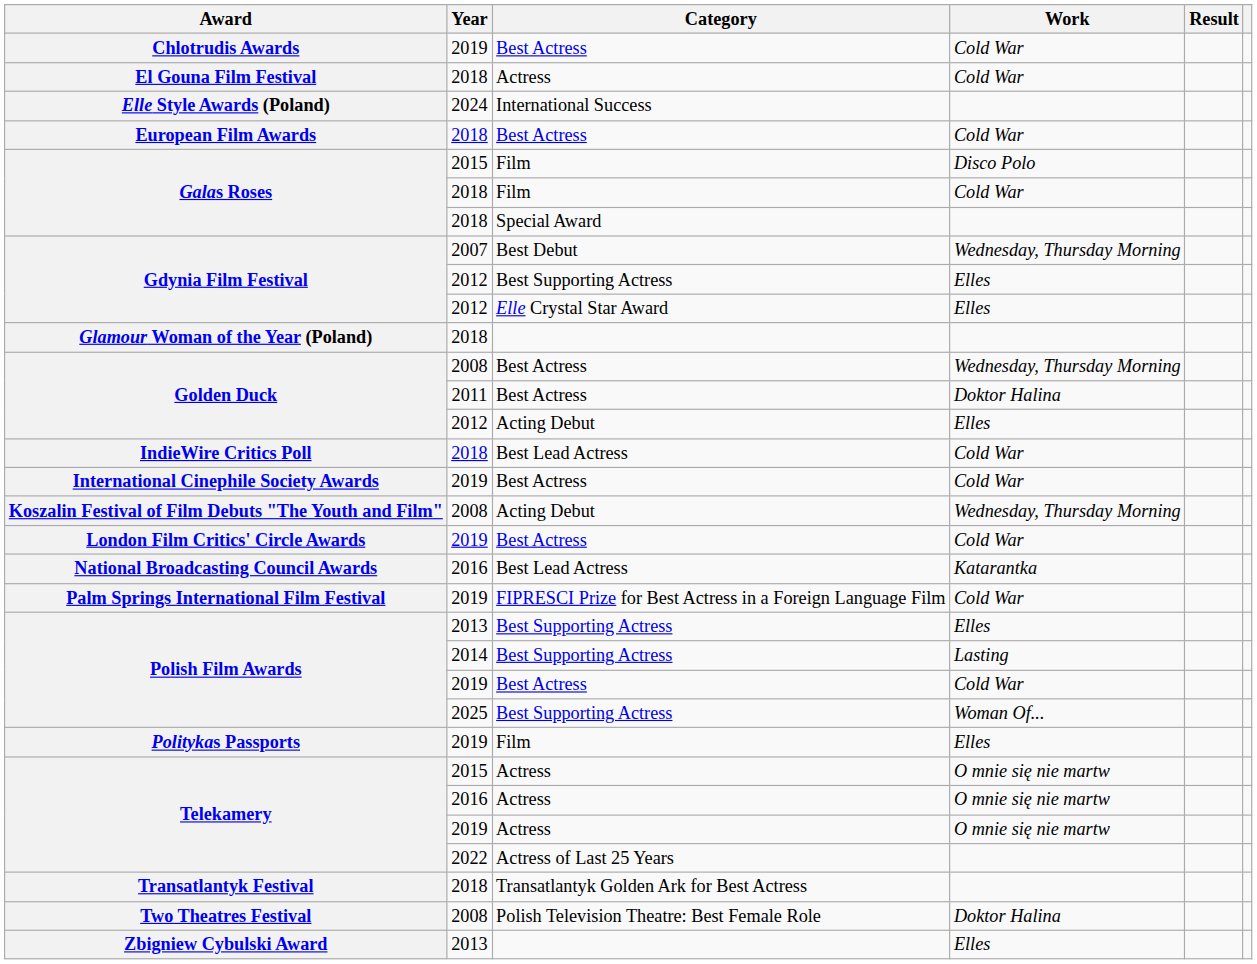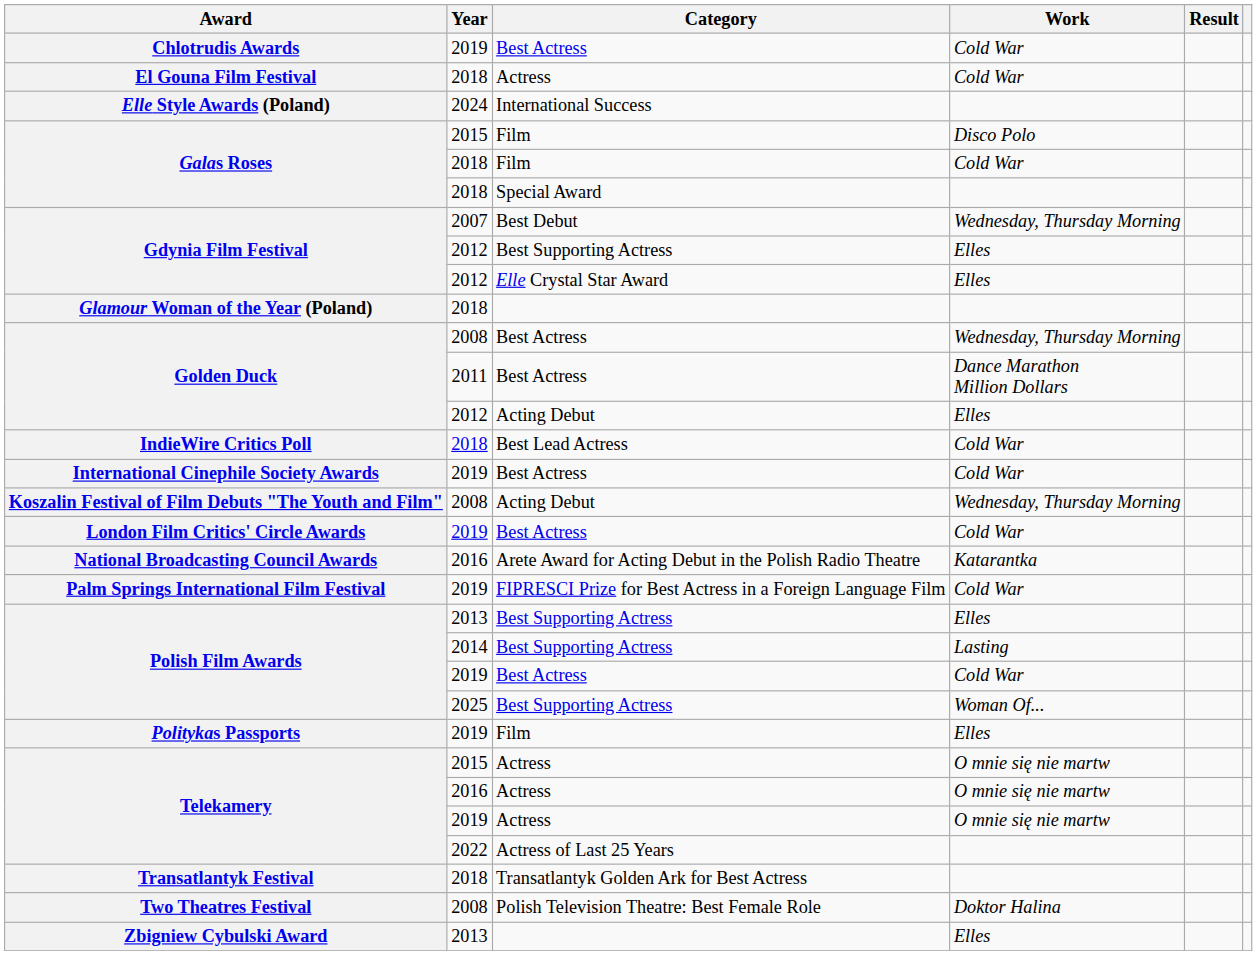 <table class="wikitable plainrowheaders sortable">
 <tr style="background:#ccc; text-align:center;">
 <th scope="col">Award</th>
 <th scope="col">Year</th>
 <th scope="col">Category</th>
 <th scope="col">Work</th>
 <th scope="col">Result</th>
 <th scope="col" class="unsortable"></th>
 </tr>
 <tr>
 <th scope="row"><a href='#'>Chlotrudis Awards</a></th>
 <td style="text-align:center;">2019</td>
 <td><a href='#'>Best Actress</a></td>
 <td><em>Cold War</em></td>
 <td></td>
 <td style="text-align:center;"></td>
 </tr>
 <tr>
 <th scope="row"><a href='#'>El Gouna Film Festival</a></th>
 <td style="text-align:center;">2018</td>
 <td>Actress</td>
 <td><em>Cold War</em></td>
 <td></td>
 <td style="text-align:center;"></td>
 </tr>
 <tr>
 <th scope="row"><a href='#'><em>Elle</em> Style Awards</a> (Poland)</th>
 <td style="text-align:center;">2024</td>
 <td>International Success</td>
 <td></td>
-<td></td>
-<td style="text-align:center;"></td>
-</tr>
-<tr>
-<th scope="row"><a href='#'>European Film Awards</a></th>
-<td style="text-align:center;"><a href='#'>2018</a></td>
-<td><a href='#'>Best Actress</a></td>
-<td><em>Cold War</em></td>
 <td></td>
 <td style="text-align:center;"></td>
 </tr>
 <tr>
 <th scope="row" rowspan="3"><a href='#'><em>Gala</em>s Roses</a></th>
 <td style="text-align:center;">2015</td>
 <td>Film</td>
 <td><em>Disco Polo</em></td>
 <td></td>
 <td style="text-align:center;"></td>
 </tr>
 <tr>
 <td style="text-align:center;">2018</td>
 <td>Film</td>
 <td><em>Cold War</em></td>
 <td></td>
 <td style="text-align:center;"></td>
 </tr>
 <tr>
 <td style="text-align:center;">2018</td>
 <td>Special Award</td>
 <td></td>
 <td></td>
 <td style="text-align:center;"></td>
 </tr>
 <tr>
 <th scope="row" rowspan="3"><a href='#'>Gdynia Film Festival</a></th>
 <td style="text-align:center;">2007</td>
 <td>Best Debut</td>
 <td><em>Wednesday, Thursday Morning</em></td>
 <td></td>
 <td style="text-align:center;"></td>
 </tr>
 <tr>
 <td style="text-align:center;">2012</td>
 <td>Best Supporting Actress</td>
 <td><em>Elles</em></td>
 <td></td>
 <td style="text-align:center;"></td>
 </tr>
 <tr>
 <td style="text-align:center;">2012</td>
 <td><em><a href='#'>Elle</a></em> Crystal Star Award</td>
 <td><em>Elles</em></td>
 <td></td>
 <td style="text-align:center;"></td>
 </tr>
 <tr>
 <th scope="row"><a href='#'><em>Glamour</em> Woman of the Year</a> (Poland)</th>
 <td style="text-align:center;">2018</td>
 <td></td>
 <td></td>
 <td></td>
 <td style="text-align:center;"></td>
 </tr>
 <tr>
 <th scope="row" rowspan="3"><a href='#'>Golden Duck</a></th>
 <td style="text-align:center;">2008</td>
 <td>Best Actress</td>
 <td><em>Wednesday, Thursday Morning</em></td>
 <td></td>
 <td style="text-align:center;"></td>
 </tr>
 <tr>
 <td style="text-align:center;">2011</td>
 <td>Best Actress</td>
-<td><em>Doktor Halina</em></td>
+<td><em>Dance Marathon</em><br><em>Million Dollars</em></td>
 <td></td>
 <td style="text-align:center;"></td>
 </tr>
 <tr>
 <td style="text-align:center;">2012</td>
 <td>Acting Debut</td>
 <td><em>Elles</em></td>
 <td></td>
 <td style="text-align:center;"></td>
 </tr>
 <tr>
 <th scope="row"><a href='#'>IndieWire Critics Poll</a></th>
 <td style="text-align:center;"><a href='#'>2018</a></td>
 <td>Best Lead Actress</td>
 <td><em>Cold War</em></td>
 <td></td>
 <td style="text-align:center;"></td>
 </tr>
 <tr>
 <th scope="row"><a href='#'>International Cinephile Society Awards</a></th>
 <td style="text-align:center;">2019</td>
 <td>Best Actress</td>
 <td><em>Cold War</em></td>
 <td></td>
 <td style="text-align:center;"></td>
 </tr>
 <tr>
 <th scope="row"><a href='#'>Koszalin Festival of Film Debuts "The Youth and Film"</a></th>
 <td style="text-align:center;">2008</td>
 <td>Acting Debut</td>
 <td><em>Wednesday, Thursday Morning</em></td>
 <td></td>
 <td style="text-align:center;"></td>
 </tr>
 <tr>
 <th scope="row"><a href='#'>London Film Critics' Circle Awards</a></th>
 <td style="text-align:center;"><a href='#'>2019</a></td>
 <td><a href='#'>Best Actress</a></td>
 <td><em>Cold War</em></td>
 <td></td>
 <td style="text-align:center;"></td>
 </tr>
 <tr>
 <th scope="row"><a href='#'>National Broadcasting Council Awards</a></th>
 <td style="text-align:center;">2016</td>
-<td>Best Lead Actress</td>
+<td>Arete Award for Acting Debut in the Polish Radio Theatre</td>
 <td><em>Katarantka</em></td>
 <td></td>
 <td style="text-align:center;"></td>
 </tr>
 <tr>
 <th scope="row"><a href='#'>Palm Springs International Film Festival</a></th>
 <td style="text-align:center;">2019</td>
 <td><a href='#'>FIPRESCI Prize</a> for Best Actress in a Foreign Language Film</td>
 <td><em>Cold War</em></td>
 <td></td>
 <td style="text-align:center;"></td>
 </tr>
 <tr>
 <th scope="row" rowspan="4"><a href='#'>Polish Film Awards</a></th>
 <td style="text-align:center;">2013</td>
 <td><a href='#'>Best Supporting Actress</a></td>
 <td><em>Elles</em></td>
 <td></td>
 <td style="text-align:center;"></td>
 </tr>
 <tr>
 <td style="text-align:center;">2014</td>
 <td><a href='#'>Best Supporting Actress</a></td>
 <td><em>Lasting</em></td>
 <td></td>
 <td style="text-align:center;"></td>
 </tr>
 <tr>
 <td style="text-align:center;">2019</td>
 <td><a href='#'>Best Actress</a></td>
 <td><em>Cold War</em></td>
 <td></td>
 <td style="text-align:center;"></td>
 </tr>
 <tr>
 <td style="text-align:center;">2025</td>
 <td><a href='#'>Best Supporting Actress</a></td>
 <td><em>Woman Of...</em></td>
 <td></td>
 <td style="text-align:center;"></td>
 </tr>
 <tr>
 <th scope="row"><a href='#'><em>Polityka</em>s Passports</a></th>
 <td style="text-align:center;">2019</td>
 <td>Film</td>
 <td><em>Elles</em></td>
 <td></td>
 <td style="text-align:center;"></td>
 </tr>
 <tr>
 <th scope="row" rowspan="4"><a href='#'>Telekamery</a></th>
 <td style="text-align:center;">2015</td>
 <td>Actress</td>
 <td><em>O mnie się nie martw</em></td>
 <td></td>
 <td style="text-align:center;"></td>
 </tr>
 <tr>
 <td style="text-align:center;">2016</td>
 <td>Actress</td>
 <td><em>O mnie się nie martw</em></td>
 <td></td>
 <td style="text-align:center;"></td>
 </tr>
 <tr>
 <td style="text-align:center;">2019</td>
 <td>Actress</td>
 <td><em>O mnie się nie martw</em></td>
 <td></td>
 <td style="text-align:center;"></td>
 </tr>
 <tr>
 <td style="text-align:center;">2022</td>
 <td>Actress of Last 25 Years</td>
 <td></td>
 <td></td>
 <td style="text-align:center;"></td>
 </tr>
 <tr>
 <th scope="row"><a href='#'>Transatlantyk Festival</a></th>
 <td style="text-align:center;">2018</td>
 <td>Transatlantyk Golden Ark for Best Actress</td>
 <td></td>
 <td></td>
 <td style="text-align:center;"></td>
 </tr>
 <tr>
 <th scope="row"><a href='#'>Two Theatres Festival</a></th>
 <td style="text-align:center;">2008</td>
 <td>Polish Television Theatre: Best Female Role</td>
 <td><em>Doktor Halina</em></td>
 <td></td>
 <td style="text-align:center;"></td>
 </tr>
 <tr>
 <th scope="row"><a href='#'>Zbigniew Cybulski Award</a></th>
 <td style="text-align:center;">2013</td>
 <td></td>
 <td><em>Elles</em></td>
 <td></td>
 <td style="text-align:center;"></td>
 </tr>
 </table>
